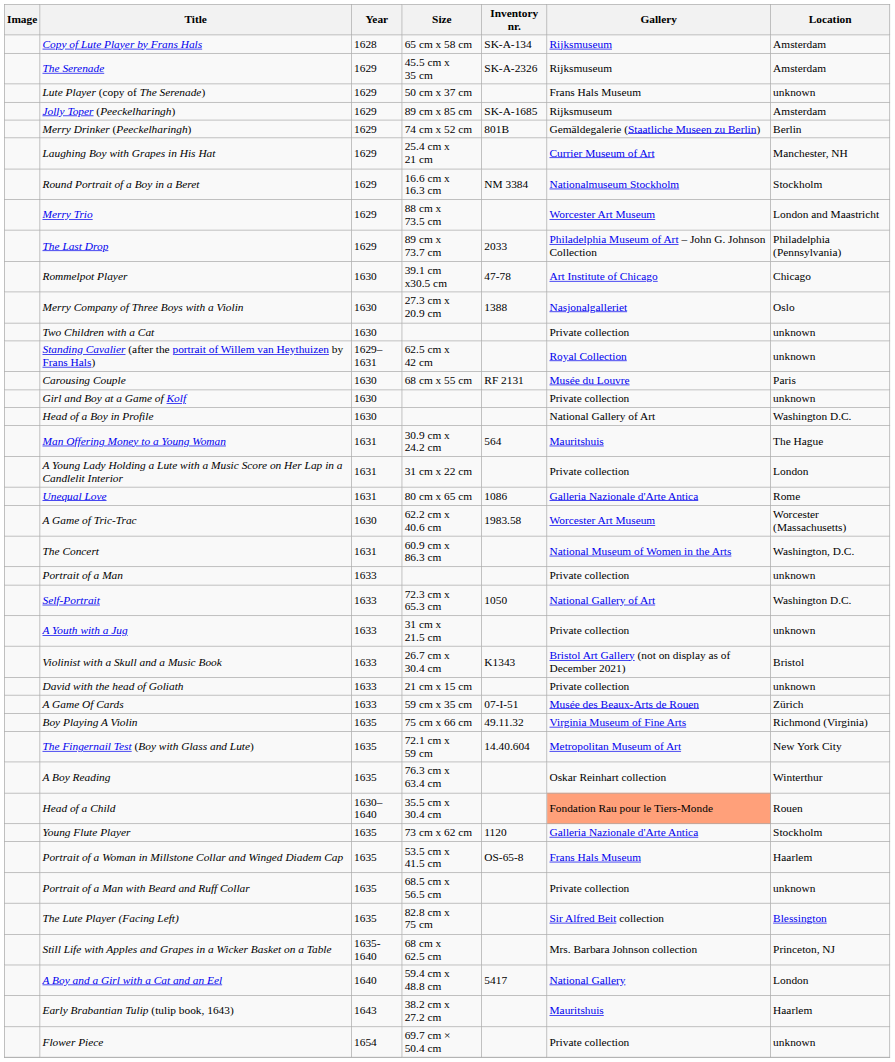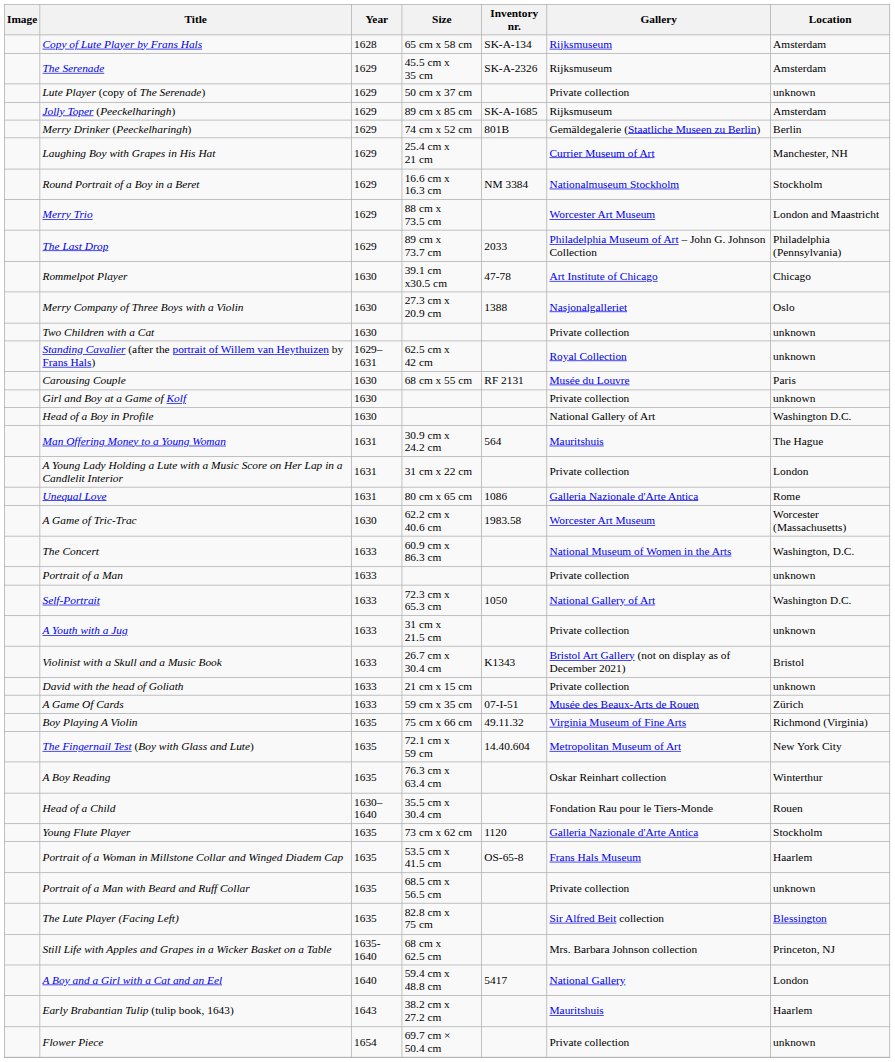 <table class="wikitable sortable">
 <tr>
 <th class="unsortable">Image</th>
 <th>Title</th>
 <th>Year</th>
 <th>Size</th>
 <th>Inventory nr.</th>
 <th>Gallery</th>
 <th>Location</th>
 </tr>
 <tr>
 <td></td>
 <td><em><a href='#'>Copy of Lute Player by Frans Hals</a></em></td>
 <td>1628</td>
 <td>65 cm x 58 cm</td>
 <td>SK-A-134</td>
 <td><a href='#'>Rijksmuseum</a></td>
 <td>Amsterdam</td>
 </tr>
 <tr>
 <td></td>
 <td><em><a href='#'>The Serenade</a></em></td>
 <td>1629</td>
 <td>45.5 cm x 35 cm</td>
 <td>SK-A-2326</td>
 <td>Rijksmuseum</td>
 <td>Amsterdam</td>
 </tr>
 <tr>
 <td></td>
 <td><em>Lute Player</em> (copy of <em>The Serenade</em>)</td>
 <td>1629</td>
 <td>50 cm x 37 cm</td>
 <td></td>
-<td>Frans Hals Museum</td>
+<td>Private collection</td>
 <td>unknown</td>
 </tr>
 <tr>
 <td></td>
 <td><em><a href='#'>Jolly Toper</a></em> (<em>Peeckelharingh</em>)</td>
 <td>1629</td>
 <td>89 cm x 85 cm</td>
 <td>SK-A-1685</td>
 <td>Rijksmuseum</td>
 <td>Amsterdam</td>
 </tr>
 <tr>
 <td></td>
 <td><em>Merry Drinker</em> (<em>Peeckelharingh</em>)</td>
 <td>1629</td>
 <td>74 cm x 52 cm</td>
 <td>801B</td>
 <td>Gemäldegalerie (<a href='#'>Staatliche Museen zu Berlin</a>)</td>
 <td>Berlin</td>
 </tr>
 <tr>
 <td></td>
 <td><em>Laughing Boy with Grapes in His Hat</em></td>
 <td>1629</td>
 <td>25.4 cm x 21 cm</td>
 <td></td>
 <td><a href='#'>Currier Museum of Art</a></td>
 <td>Manchester, NH</td>
 </tr>
 <tr>
 <td></td>
 <td><em>Round Portrait of a Boy in a Beret</em></td>
 <td>1629</td>
 <td>16.6 cm x 16.3 cm</td>
 <td>NM 3384</td>
 <td><a href='#'>Nationalmuseum Stockholm</a></td>
 <td>Stockholm</td>
 </tr>
 <tr>
 <td></td>
 <td><em><a href='#'>Merry Trio</a></em></td>
 <td>1629</td>
 <td>88 cm x 73.5 cm</td>
 <td></td>
 <td><a href='#'>Worcester Art Museum</a></td>
 <td>London and Maastricht</td>
 </tr>
 <tr>
 <td></td>
 <td><em><a href='#'>The Last Drop</a></em></td>
 <td>1629</td>
 <td>89 cm x 73.7 cm</td>
 <td>2033</td>
 <td><a href='#'>Philadelphia Museum of Art</a> – John G. Johnson Collection</td>
 <td>Philadelphia (Pennsylvania)</td>
 </tr>
 <tr>
 <td></td>
 <td><em>Rommelpot Player</em></td>
 <td>1630</td>
 <td>39.1 cm x30.5 cm</td>
 <td>47-78</td>
 <td><a href='#'>Art Institute of Chicago</a></td>
 <td>Chicago</td>
 </tr>
 <tr>
 <td></td>
 <td><em>Merry Company of Three Boys with a Violin</em></td>
 <td>1630</td>
 <td>27.3 cm x 20.9 cm</td>
 <td>1388</td>
 <td><a href='#'>Nasjonalgalleriet</a></td>
 <td>Oslo</td>
 </tr>
 <tr>
 <td></td>
 <td><em>Two Children with a Cat</em></td>
 <td>1630</td>
 <td></td>
 <td></td>
 <td>Private collection</td>
 <td>unknown</td>
 </tr>
 <tr>
 <td></td>
 <td><em><a href='#'>Standing Cavalier</a></em> (after the <a href='#'>portrait of Willem van Heythuizen</a> by <a href='#'>Frans Hals</a>)</td>
 <td>1629–1631</td>
 <td>62.5 cm x 42 cm</td>
 <td></td>
 <td><a href='#'>Royal Collection</a></td>
 <td>unknown</td>
 </tr>
 <tr>
 <td></td>
 <td><em>Carousing Couple</em></td>
 <td>1630</td>
 <td>68 cm x 55 cm</td>
 <td>RF 2131</td>
 <td><a href='#'>Musée du Louvre</a></td>
 <td>Paris</td>
 </tr>
 <tr>
 <td></td>
 <td><em>Girl and Boy at a Game of <a href='#'>Kolf</a></em></td>
 <td>1630</td>
 <td></td>
 <td></td>
 <td>Private collection</td>
 <td>unknown</td>
 </tr>
 <tr>
 <td></td>
 <td><em>Head of a Boy in Profile</em></td>
 <td>1630</td>
 <td></td>
 <td></td>
 <td>National Gallery of Art</td>
 <td>Washington D.C.</td>
 </tr>
 <tr>
 <td></td>
 <td><em><a href='#'>Man Offering Money to a Young Woman</a></em></td>
 <td>1631</td>
 <td>30.9 cm x 24.2 cm</td>
 <td>564</td>
 <td><a href='#'>Mauritshuis</a></td>
 <td>The Hague</td>
 </tr>
 <tr>
 <td></td>
 <td><em>A Young Lady Holding a Lute with a Music Score on Her Lap in a Candlelit Interior</em></td>
 <td>1631</td>
 <td>31 cm x 22 cm</td>
 <td></td>
 <td>Private collection</td>
 <td>London</td>
 </tr>
 <tr>
 <td></td>
 <td><em><a href='#'>Unequal Love</a></em></td>
 <td>1631</td>
 <td>80 cm x 65 cm</td>
 <td>1086</td>
 <td><a href='#'>Galleria Nazionale d'Arte Antica</a></td>
 <td>Rome</td>
 </tr>
 <tr>
 <td></td>
 <td><em>A Game of Tric-Trac</em></td>
 <td>1630</td>
 <td>62.2 cm x 40.6 cm</td>
 <td>1983.58</td>
 <td><a href='#'>Worcester Art Museum</a></td>
 <td>Worcester (Massachusetts)</td>
 </tr>
 <tr>
 <td></td>
 <td><em>The Concert</em></td>
-<td>1631</td>
+<td>1633</td>
 <td>60.9 cm x 86.3 cm</td>
 <td></td>
 <td><a href='#'>National Museum of Women in the Arts</a></td>
 <td>Washington, D.C.</td>
 </tr>
 <tr>
 <td></td>
 <td><em>Portrait of a Man</em></td>
 <td>1633</td>
 <td></td>
 <td></td>
 <td>Private collection</td>
 <td>unknown</td>
 </tr>
 <tr>
 <td></td>
 <td><em><a href='#'>Self-Portrait</a></em></td>
 <td>1633</td>
 <td>72.3 cm x 65.3 cm</td>
 <td>1050</td>
 <td><a href='#'>National Gallery of Art</a></td>
 <td>Washington D.C.</td>
 </tr>
 <tr>
 <td></td>
 <td><em><a href='#'>A Youth with a Jug</a></em></td>
 <td>1633</td>
 <td>31 cm x 21.5 cm</td>
 <td></td>
 <td>Private collection</td>
 <td>unknown</td>
 </tr>
 <tr>
 <td></td>
 <td><em>Violinist with a Skull and a Music Book</em></td>
 <td>1633</td>
 <td>26.7 cm x 30.4 cm</td>
 <td>K1343</td>
 <td><a href='#'>Bristol Art Gallery</a> (not on display as of December 2021)</td>
 <td>Bristol</td>
 </tr>
 <tr>
 <td></td>
 <td><em>David with the head of Goliath</em></td>
 <td>1633</td>
 <td>21 cm x 15 cm</td>
 <td></td>
 <td>Private collection</td>
 <td>unknown</td>
 </tr>
 <tr>
 <td></td>
 <td><em>A Game Of Cards</em></td>
 <td>1633</td>
 <td>59 cm x 35 cm</td>
 <td>07-I-51</td>
 <td><a href='#'>Musée des Beaux-Arts de Rouen</a></td>
 <td>Zürich</td>
 </tr>
 <tr>
 <td></td>
 <td><em>Boy Playing A Violin</em></td>
 <td>1635</td>
 <td>75 cm x 66 cm</td>
 <td>49.11.32</td>
 <td><a href='#'>Virginia Museum of Fine Arts</a></td>
 <td>Richmond (Virginia)</td>
 </tr>
 <tr>
 <td></td>
 <td><em><a href='#'>The Fingernail Test</a></em> (<em>Boy with Glass and Lute</em>)</td>
 <td>1635</td>
 <td>72.1 cm x 59 cm</td>
 <td>14.40.604</td>
 <td><a href='#'>Metropolitan Museum of Art</a></td>
 <td>New York City</td>
 </tr>
 <tr>
 <td></td>
 <td><em>A Boy Reading</em></td>
 <td>1635</td>
 <td>76.3 cm x 63.4 cm</td>
 <td></td>
 <td>Oskar Reinhart collection</td>
 <td>Winterthur</td>
 </tr>
 <tr>
 <td></td>
 <td><em>Head of a Child</em></td>
 <td>1630–1640</td>
 <td>35.5 cm x 30.4 cm</td>
 <td></td>
-<td style="background: lightsalmon;">Fondation Rau pour le Tiers-Monde</td>
+<td>Fondation Rau pour le Tiers-Monde</td>
 <td>Rouen</td>
 </tr>
 <tr>
 <td></td>
 <td><em>Young Flute Player</em></td>
 <td>1635</td>
 <td>73 cm x 62 cm</td>
 <td>1120</td>
 <td><a href='#'>Galleria Nazionale d'Arte Antica</a></td>
 <td>Stockholm</td>
 </tr>
 <tr>
 <td></td>
 <td><em>Portrait of a Woman in Millstone Collar and Winged Diadem Cap</em></td>
 <td>1635</td>
 <td>53.5 cm x 41.5 cm</td>
 <td>OS-65-8</td>
 <td><a href='#'>Frans Hals Museum</a></td>
 <td>Haarlem</td>
 </tr>
 <tr>
 <td></td>
 <td><em>Portrait of a Man with Beard and Ruff Collar</em></td>
 <td>1635</td>
 <td>68.5 cm x 56.5 cm</td>
 <td></td>
 <td>Private collection</td>
 <td>unknown</td>
 </tr>
 <tr>
 <td></td>
 <td><em>The Lute Player (Facing Left)</em></td>
 <td>1635</td>
 <td>82.8 cm x 75 cm</td>
 <td></td>
 <td><a href='#'>Sir Alfred Beit</a> collection</td>
 <td><a href='#'>Blessington</a></td>
 </tr>
 <tr>
 <td></td>
 <td><em>Still Life with Apples and Grapes in a Wicker Basket on a Table</em></td>
 <td>1635-1640</td>
 <td>68 cm x 62.5 cm</td>
 <td></td>
 <td>Mrs. Barbara Johnson collection</td>
 <td>Princeton, NJ</td>
 </tr>
 <tr>
 <td></td>
 <td><em><a href='#'>A Boy and a Girl with a Cat and an Eel</a></em></td>
 <td>1640</td>
 <td>59.4 cm x 48.8 cm</td>
 <td>5417</td>
 <td><a href='#'>National Gallery</a></td>
 <td>London</td>
 </tr>
 <tr>
 <td></td>
 <td><em>Early Brabantian Tulip</em> (tulip book, 1643)</td>
 <td>1643</td>
 <td>38.2 cm x 27.2 cm</td>
 <td></td>
 <td><a href='#'>Mauritshuis</a></td>
 <td>Haarlem</td>
 </tr>
 <tr>
 <td></td>
 <td><em>Flower Piece</em></td>
 <td>1654</td>
 <td>69.7 cm × 50.4 cm</td>
 <td></td>
 <td>Private collection</td>
 <td>unknown</td>
 </tr>
 <tr>
 </tr>
 </table>
